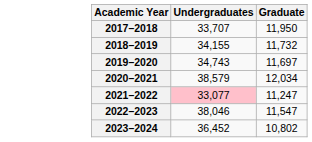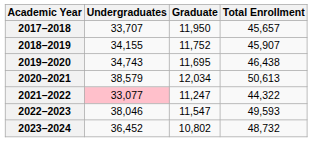 <table style="float:right; font-size:85%; margin:10px; text-align:center; font-size:85%; margin:auto;" class="wikitable">
 <tr>
 <th>Academic Year</th>
 <th>Undergraduates</th>
 <th>Graduate</th>
+<th>Total Enrollment</th>
 </tr>
 <tr>
 <th>2017–2018</th>
 <td>33,707</td>
 <td>11,950</td>
+<td>45,657</td>
 </tr>
 <tr>
 <th>2018–2019</th>
 <td>34,155</td>
-<td>11,732</td>
+<td>11,752</td>
+<td>45,907</td>
 </tr>
 <tr>
 <th>2019–2020</th>
 <td>34,743</td>
-<td>11,697</td>
+<td>11,695</td>
+<td>46,438</td>
 </tr>
 <tr>
 <th>2020–2021</th>
 <td>38,579</td>
 <td>12,034</td>
+<td>50,613</td>
 </tr>
 <tr>
 <th>2021–2022</th>
 <td style="background: pink;">33,077</td>
 <td>11,247</td>
+<td>44,322</td>
 </tr>
 <tr>
 <th>2022–2023</th>
 <td>38,046</td>
 <td>11,547</td>
+<td>49,593</td>
 </tr>
 <tr>
 <th>2023–2024</th>
 <td>36,452</td>
 <td>10,802</td>
+<td>48,732</td>
 </tr>
 </table>
